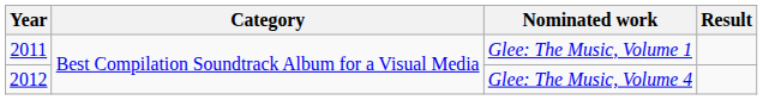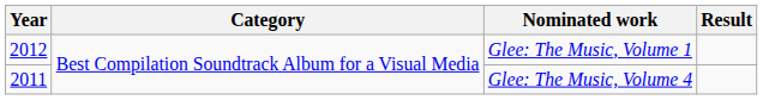 <table class="wikitable unsortable">
 <tr>
 <th>Year</th>
 <th>Category</th>
 <th>Nominated work</th>
 <th>Result</th>
 </tr>
 <tr>
-<td style="text-align:center;"><a href='#'>2011</a></td>
+<td style="text-align:center;"><a href='#'>2012</a></td>
 <td rowspan=2><a href='#'>Best Compilation Soundtrack Album for a Visual Media</a></td>
 <td><em><a href='#'>Glee: The Music, Volume 1</a></em></td>
 <td></td>
 </tr>
 <tr>
-<td style="text-align:center;"><a href='#'>2012</a></td>
+<td style="text-align:center;"><a href='#'>2011</a></td>
 <td><em><a href='#'>Glee: The Music, Volume 4</a></em></td>
 <td></td>
 </tr>
 </table>
